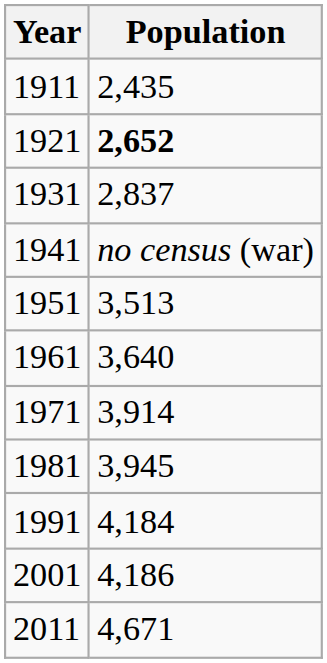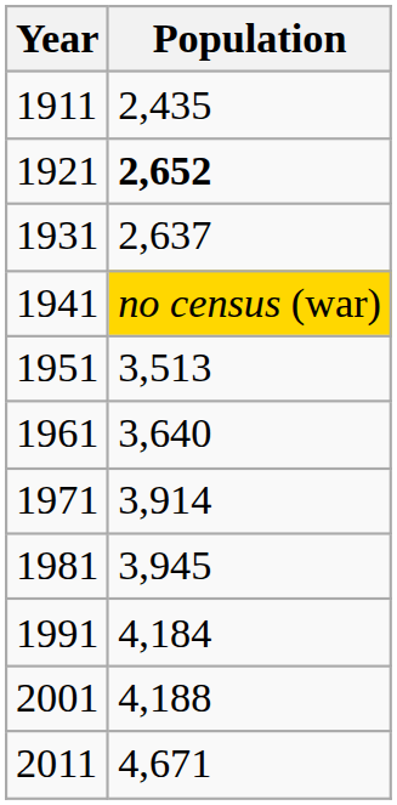 <table class="wikitable">
 <tr>
 <th>Year<br></th>
 <th>Population<br></th>
 </tr>
 <tr>
 <td>1911</td>
 <td>2,435</td>
 </tr>
 <tr>
 <td>1921</td>
 <td><strong>2,652</strong></td>
 </tr>
 <tr>
 <td>1931</td>
-<td>2,837</td>
+<td>2,637</td>
 </tr>
 <tr>
 <td>1941</td>
-<td><em>no census</em> (war)</td>
+<td style="background: gold;"><em>no census</em> (war)</td>
 </tr>
 <tr>
 <td>1951</td>
 <td>3,513</td>
 </tr>
 <tr>
 <td>1961</td>
 <td>3,640</td>
 </tr>
 <tr>
 <td>1971</td>
 <td>3,914</td>
 </tr>
 <tr>
 <td>1981</td>
 <td>3,945</td>
 </tr>
 <tr>
 <td>1991</td>
 <td>4,184</td>
 </tr>
 <tr>
 <td>2001</td>
-<td>4,186</td>
+<td>4,188</td>
 </tr>
 <tr>
 <td>2011</td>
 <td>4,671</td>
 </tr>
 </table>
